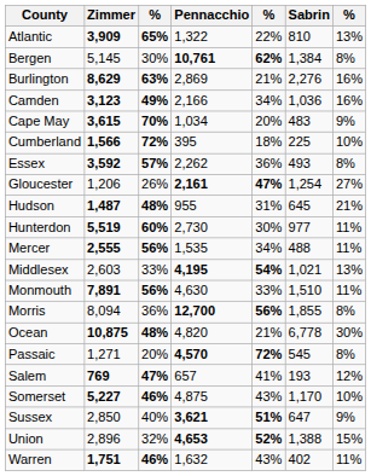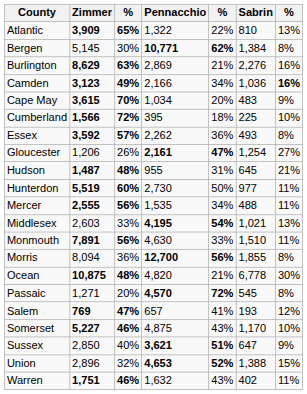 <table class="wikitable sortable">
 <tr>
 <th>County</th>
 <th>Zimmer</th>
 <th>%</th>
 <th>Pennacchio</th>
 <th>%</th>
 <th>Sabrin</th>
 <th>%</th>
 </tr>
 <tr>
 <td>Atlantic</td>
 <td><strong>3,909</strong></td>
 <td><strong>65%</strong></td>
 <td>1,322</td>
 <td>22%</td>
 <td>810</td>
 <td>13%</td>
 </tr>
 <tr>
 <td>Bergen</td>
 <td>5,145</td>
 <td>30%</td>
-<td><strong>10,761</strong></td>
+<td><strong>10,771</strong></td>
 <td><strong>62%</strong></td>
 <td>1,384</td>
 <td>8%</td>
 </tr>
 <tr>
 <td>Burlington</td>
 <td><strong>8,629</strong></td>
 <td><strong>63%</strong></td>
 <td>2,869</td>
 <td>21%</td>
 <td>2,276</td>
 <td>16%</td>
 </tr>
 <tr>
 <td>Camden</td>
 <td><strong>3,123</strong></td>
 <td><strong>49%</strong></td>
 <td>2,166</td>
 <td>34%</td>
 <td>1,036</td>
-<td>16%</td>
+<td><strong>16%</strong></td>
 </tr>
 <tr>
 <td>Cape May</td>
 <td><strong>3,615</strong></td>
 <td><strong>70%</strong></td>
 <td>1,034</td>
 <td>20%</td>
 <td>483</td>
 <td>9%</td>
 </tr>
 <tr>
 <td>Cumberland</td>
 <td><strong>1,566</strong></td>
 <td><strong>72%</strong></td>
 <td>395</td>
 <td>18%</td>
 <td>225</td>
 <td>10%</td>
 </tr>
 <tr>
 <td>Essex</td>
 <td><strong>3,592</strong></td>
 <td><strong>57%</strong></td>
 <td>2,262</td>
 <td>36%</td>
 <td>493</td>
 <td>8%</td>
 </tr>
 <tr>
 <td>Gloucester</td>
 <td>1,206</td>
 <td>26%</td>
 <td><strong>2,161</strong></td>
 <td><strong>47%</strong></td>
 <td>1,254</td>
 <td>27%</td>
 </tr>
 <tr>
 <td>Hudson</td>
 <td><strong>1,487</strong></td>
 <td><strong>48%</strong></td>
 <td>955</td>
 <td>31%</td>
 <td>645</td>
 <td>21%</td>
 </tr>
 <tr>
 <td>Hunterdon</td>
 <td><strong>5,519</strong></td>
 <td><strong>60%</strong></td>
 <td>2,730</td>
-<td>30%</td>
+<td>50%</td>
 <td>977</td>
 <td>11%</td>
 </tr>
 <tr>
 <td>Mercer</td>
 <td><strong>2,555</strong></td>
 <td><strong>56%</strong></td>
 <td>1,535</td>
 <td>34%</td>
 <td>488</td>
 <td>11%</td>
 </tr>
 <tr>
 <td>Middlesex</td>
 <td>2,603</td>
 <td>33%</td>
 <td><strong>4,195</strong></td>
 <td><strong>54%</strong></td>
 <td>1,021</td>
 <td>13%</td>
 </tr>
 <tr>
 <td>Monmouth</td>
 <td><strong>7,891</strong></td>
 <td><strong>56%</strong></td>
 <td>4,630</td>
 <td>33%</td>
 <td>1,510</td>
 <td>11%</td>
 </tr>
 <tr>
 <td>Morris</td>
 <td>8,094</td>
 <td>36%</td>
 <td><strong>12,700</strong></td>
 <td><strong>56%</strong></td>
 <td>1,855</td>
 <td>8%</td>
 </tr>
 <tr>
 <td>Ocean</td>
 <td><strong>10,875</strong></td>
 <td><strong>48%</strong></td>
 <td>4,820</td>
 <td>21%</td>
 <td>6,778</td>
 <td>30%</td>
 </tr>
 <tr>
 <td>Passaic</td>
 <td>1,271</td>
 <td>20%</td>
 <td><strong>4,570</strong></td>
 <td><strong>72%</strong></td>
 <td>545</td>
 <td>8%</td>
 </tr>
 <tr>
 <td>Salem</td>
 <td><strong>769</strong></td>
 <td><strong>47%</strong></td>
 <td>657</td>
 <td>41%</td>
 <td>193</td>
 <td>12%</td>
 </tr>
 <tr>
 <td>Somerset</td>
 <td><strong>5,227</strong></td>
 <td><strong>46%</strong></td>
 <td>4,875</td>
 <td>43%</td>
 <td>1,170</td>
 <td>10%</td>
 </tr>
 <tr>
 <td>Sussex</td>
 <td>2,850</td>
 <td>40%</td>
 <td><strong>3,621</strong></td>
 <td><strong>51%</strong></td>
 <td>647</td>
 <td>9%</td>
 </tr>
 <tr>
 <td>Union</td>
 <td>2,896</td>
 <td>32%</td>
 <td><strong>4,653</strong></td>
 <td><strong>52%</strong></td>
 <td>1,388</td>
 <td>15%</td>
 </tr>
 <tr>
 <td>Warren</td>
 <td><strong>1,751</strong></td>
 <td><strong>46%</strong></td>
 <td>1,632</td>
 <td>43%</td>
 <td>402</td>
 <td>11%</td>
 </tr>
 </table>
